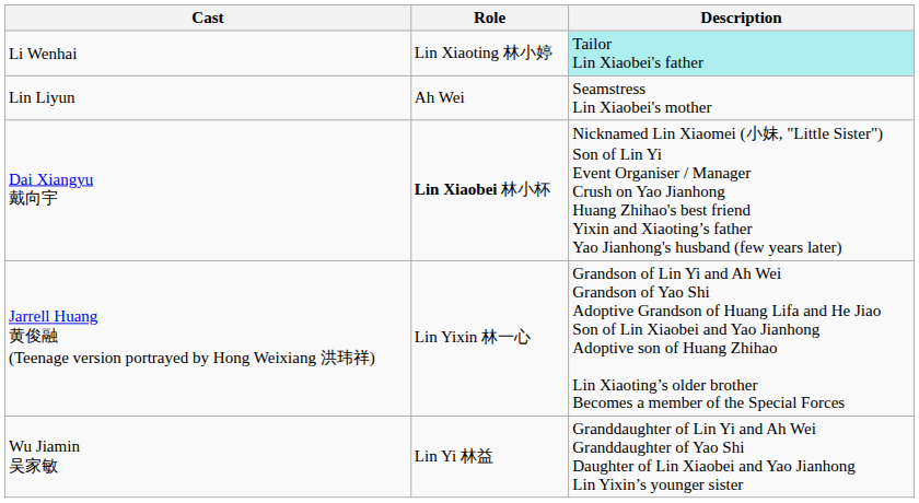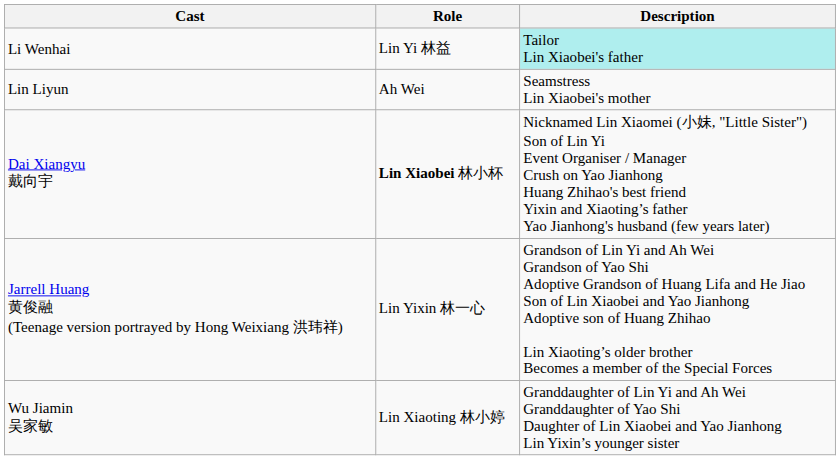 <table class="wikitable" style="width:70%;">
 <tr>
 <th>Cast</th>
 <th>Role</th>
 <th>Description</th>
 </tr>
 <tr>
 <td>Li Wenhai</td>
-<td>Lin Xiaoting 林小婷</td>
+<td>Lin Yi 林益</td>
 <td style="background: paleturquoise;">Tailor <br> Lin Xiaobei's father</td>
 </tr>
 <tr>
 <td>Lin Liyun</td>
 <td>Ah Wei</td>
 <td>Seamstress <br> Lin Xiaobei's mother</td>
 </tr>
 <tr>
 <td><a href='#'>Dai Xiangyu</a> <br> 戴向宇</td>
 <td><strong>Lin Xiaobei</strong> 林小杯</td>
 <td>Nicknamed Lin Xiaomei (小妹, "Little Sister") <br> Son of Lin Yi <br> Event Organiser / Manager <br> Crush on Yao Jianhong<br>Huang Zhihao's best friend <br> Yixin and Xiaoting’s father<br>Yao Jianhong's husband (few years later)</td>
 </tr>
 <tr>
 <td><a href='#'>Jarrell Huang</a> <br> 黄俊融 <br> (Teenage version portrayed by Hong Weixiang 洪玮祥)</td>
 <td>Lin Yixin 林一心</td>
 <td>Grandson of Lin Yi and Ah Wei <br> Grandson of Yao Shi <br> Adoptive Grandson of Huang Lifa and He Jiao <br> Son of Lin Xiaobei and Yao Jianhong <br> Adoptive son of Huang Zhihao <br><br>Lin Xiaoting’s older brother <br> Becomes a member of the Special Forces</td>
 </tr>
 <tr>
 <td>Wu Jiamin <br> 吴家敏</td>
-<td>Lin Yi 林益</td>
+<td>Lin Xiaoting 林小婷</td>
 <td>Granddaughter of Lin Yi and Ah Wei <br> Granddaughter of Yao Shi <br> Daughter of Lin Xiaobei and Yao Jianhong <br> Lin Yixin’s younger sister</td>
 </tr>
 </table>
